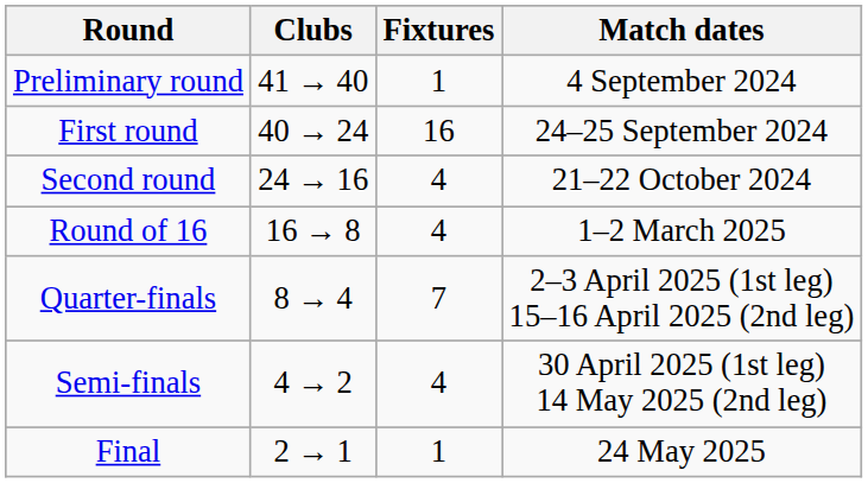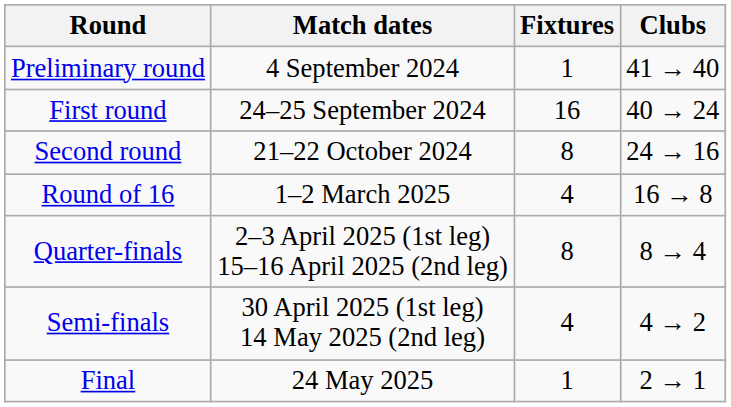 <table class="wikitable" style="text-align: center">
 <tr>
 <th>Round</th>
+<th>Match dates</th>
+<th>Fixtures</th>
 <th>Clubs</th>
-<th>Fixtures</th>
-<th>Match dates</th>
 </tr>
 <tr>
 <td><a href='#'>Preliminary round</a></td>
+<td>4 September 2024</td>
+<td>1</td>
 <td>41 → 40</td>
-<td>1</td>
-<td>4 September 2024</td>
 </tr>
 <tr>
 <td><a href='#'>First round</a></td>
+<td>24–25 September 2024</td>
+<td>16</td>
 <td>40 → 24</td>
-<td>16</td>
-<td>24–25 September 2024</td>
 </tr>
 <tr>
 <td><a href='#'>Second round</a></td>
+<td>21–22 October 2024</td>
+<td>8</td>
 <td>24 → 16</td>
-<td>4</td>
-<td>21–22 October 2024</td>
 </tr>
 <tr>
 <td><a href='#'>Round of 16</a></td>
+<td>1–2 March 2025</td>
+<td>4</td>
 <td>16 → 8</td>
-<td>4</td>
-<td>1–2 March 2025</td>
 </tr>
 <tr>
 <td><a href='#'>Quarter-finals</a></td>
+<td>2–3 April 2025 (1st leg)<br>15–16 April 2025 (2nd leg)</td>
+<td>8</td>
 <td>8 → 4</td>
-<td>7</td>
-<td>2–3 April 2025 (1st leg)<br>15–16 April 2025 (2nd leg)</td>
 </tr>
 <tr>
 <td><a href='#'>Semi-finals</a></td>
+<td>30 April 2025 (1st leg)<br>14 May 2025 (2nd leg)</td>
+<td>4</td>
 <td>4 → 2</td>
-<td>4</td>
-<td>30 April 2025 (1st leg)<br>14 May 2025 (2nd leg)</td>
 </tr>
 <tr>
 <td><a href='#'>Final</a></td>
+<td>24 May 2025</td>
+<td>1</td>
 <td>2 → 1</td>
-<td>1</td>
-<td>24 May 2025</td>
 </tr>
 </table>
